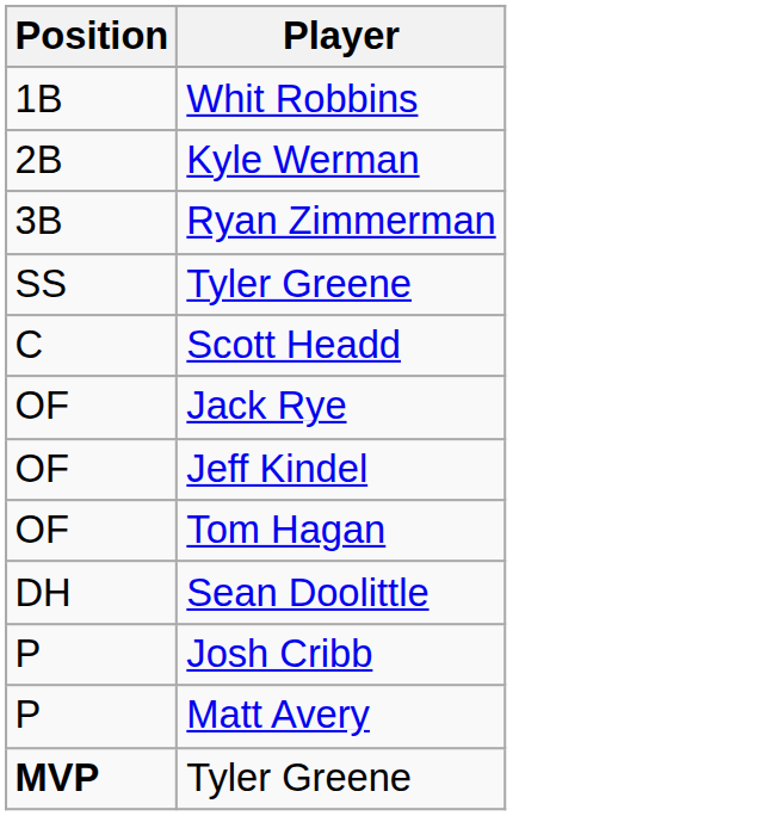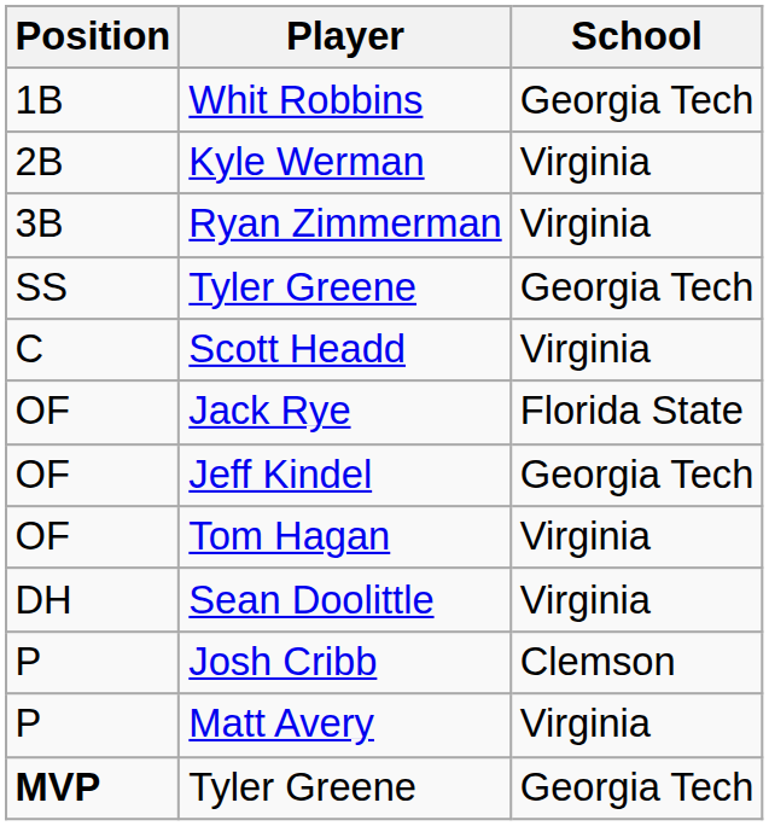 <table class="wikitable">
 <tr>
 <th>Position</th>
 <th>Player</th>
+<th>School</th>
 </tr>
 <tr>
 <td>1B</td>
 <td><a href='#'>Whit Robbins</a></td>
+<td>Georgia Tech</td>
 </tr>
 <tr>
 <td>2B</td>
 <td><a href='#'>Kyle Werman</a></td>
+<td>Virginia</td>
 </tr>
 <tr>
 <td>3B</td>
 <td><a href='#'>Ryan Zimmerman</a></td>
+<td>Virginia</td>
 </tr>
 <tr>
 <td>SS</td>
 <td><a href='#'>Tyler Greene</a></td>
+<td>Georgia Tech</td>
 </tr>
 <tr>
 <td>C</td>
 <td><a href='#'>Scott Headd</a></td>
+<td>Virginia</td>
 </tr>
 <tr>
 <td>OF</td>
 <td><a href='#'>Jack Rye</a></td>
+<td>Florida State</td>
 </tr>
 <tr>
 <td>OF</td>
 <td><a href='#'>Jeff Kindel</a></td>
+<td>Georgia Tech</td>
 </tr>
 <tr>
 <td>OF</td>
 <td><a href='#'>Tom Hagan</a></td>
+<td>Virginia</td>
 </tr>
 <tr>
 <td>DH</td>
 <td><a href='#'>Sean Doolittle</a></td>
+<td>Virginia</td>
 </tr>
 <tr>
 <td>P</td>
 <td><a href='#'>Josh Cribb</a></td>
+<td>Clemson</td>
 </tr>
 <tr>
 <td>P</td>
 <td><a href='#'>Matt Avery</a></td>
+<td>Virginia</td>
 </tr>
 <tr>
 <td><strong>MVP</strong></td>
 <td>Tyler Greene</td>
+<td>Georgia Tech</td>
 </tr>
 </table>
